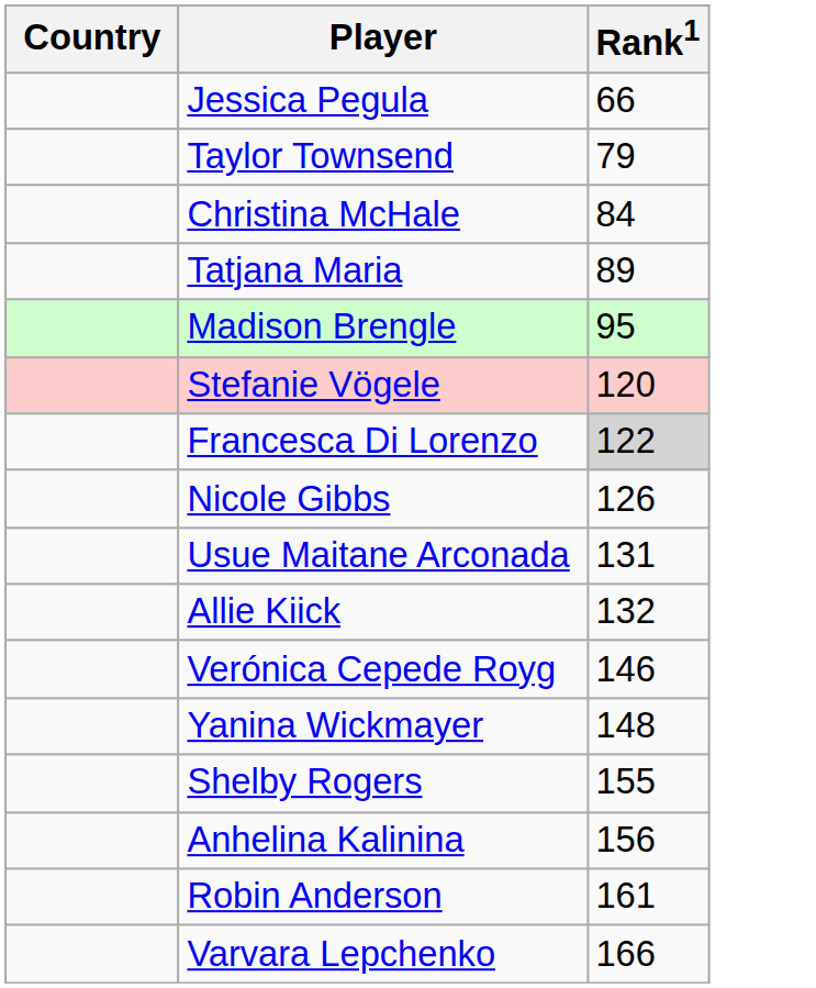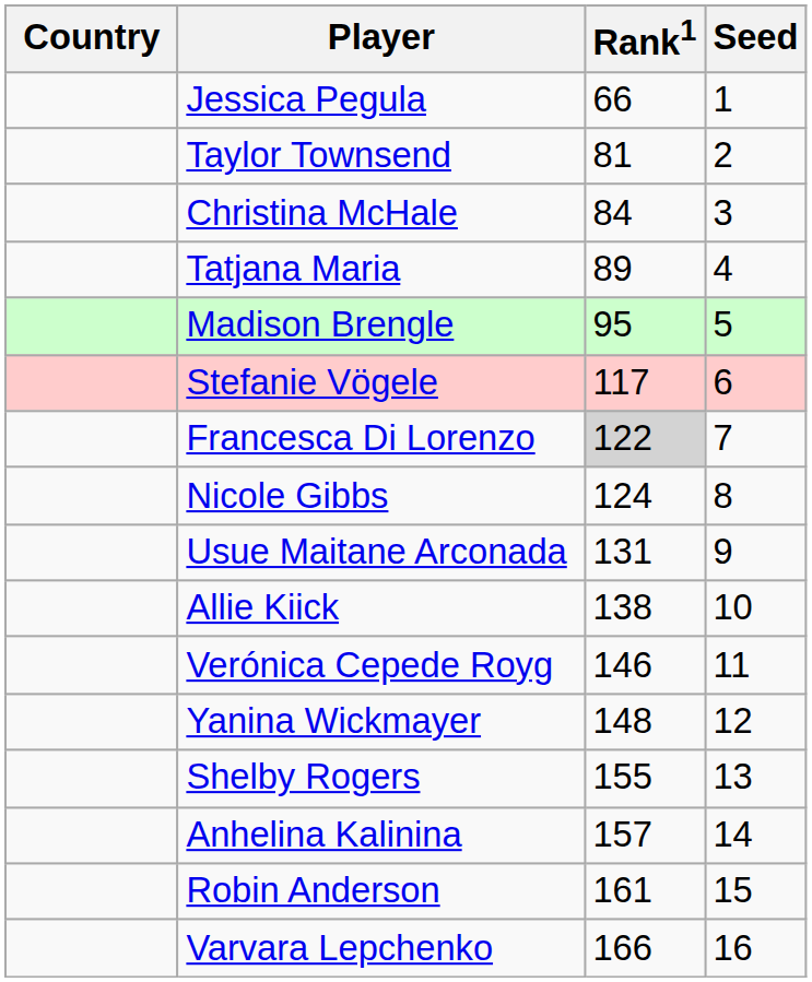 <table class="sortable wikitable">
 <tr>
 <th width="70">Country</th>
 <th width="175">Player</th>
 <th>Rank<sup>1</sup></th>
+<th>Seed</th>
 </tr>
 <tr>
 <td></td>
 <td><a href='#'>Jessica Pegula</a></td>
 <td>66</td>
+<td>1</td>
 </tr>
 <tr>
 <td></td>
 <td><a href='#'>Taylor Townsend</a></td>
-<td>79</td>
+<td>81</td>
+<td>2</td>
 </tr>
 <tr>
 <td></td>
 <td><a href='#'>Christina McHale</a></td>
 <td>84</td>
+<td>3</td>
 </tr>
 <tr>
 <td></td>
 <td><a href='#'>Tatjana Maria</a></td>
 <td>89</td>
+<td>4</td>
 </tr>
 <tr style="background:#cfc;">
 <td></td>
 <td><a href='#'>Madison Brengle</a></td>
 <td>95</td>
+<td>5</td>
 </tr>
 <tr style="background:#fcc;">
 <td></td>
 <td><a href='#'>Stefanie Vögele</a></td>
-<td>120</td>
+<td>117</td>
+<td>6</td>
 </tr>
 <tr>
 <td></td>
 <td><a href='#'>Francesca Di Lorenzo</a></td>
 <td style="background: lightgrey;">122</td>
+<td>7</td>
 </tr>
 <tr>
 <td></td>
 <td><a href='#'>Nicole Gibbs</a></td>
-<td>126</td>
+<td>124</td>
+<td>8</td>
 </tr>
 <tr>
 <td></td>
 <td><a href='#'>Usue Maitane Arconada</a></td>
 <td>131</td>
+<td>9</td>
 </tr>
 <tr>
 <td></td>
 <td><a href='#'>Allie Kiick</a></td>
-<td>132</td>
+<td>138</td>
+<td>10</td>
 </tr>
 <tr>
 <td></td>
 <td><a href='#'>Verónica Cepede Royg</a></td>
 <td>146</td>
+<td>11</td>
 </tr>
 <tr>
 <td></td>
 <td><a href='#'>Yanina Wickmayer</a></td>
 <td>148</td>
+<td>12</td>
 </tr>
 <tr>
 <td></td>
 <td><a href='#'>Shelby Rogers</a></td>
 <td>155</td>
+<td>13</td>
 </tr>
 <tr>
 <td></td>
 <td><a href='#'>Anhelina Kalinina</a></td>
-<td>156</td>
+<td>157</td>
+<td>14</td>
 </tr>
 <tr>
 <td></td>
 <td><a href='#'>Robin Anderson</a></td>
 <td>161</td>
+<td>15</td>
 </tr>
 <tr>
 <td></td>
 <td><a href='#'>Varvara Lepchenko</a></td>
 <td>166</td>
+<td>16</td>
 </tr>
 </table>
